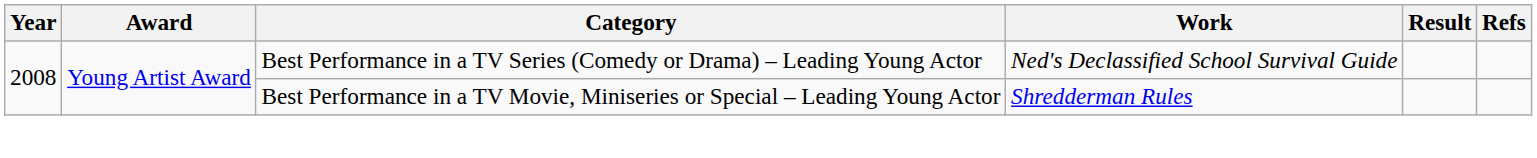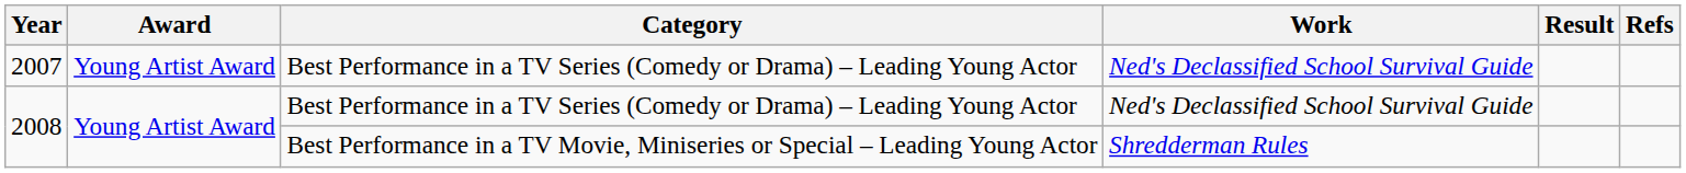 <table class="wikitable">
 <tr>
 <th>Year</th>
 <th>Award</th>
 <th>Category</th>
 <th>Work</th>
 <th>Result</th>
 <th class="unsortable">Refs</th>
+</tr>
+<tr>
+<td rowspan="1">2007</td>
+<td style="white-space:nowrap;"><a href='#'>Young Artist Award</a></td>
+<td>Best Performance in a TV Series (Comedy or Drama) – Leading Young Actor</td>
+<td style="white-space:nowrap;"><em><a href='#'>Ned's Declassified School Survival Guide</a></em></td>
+<td></td>
+<td style="text-align:center;"></td>
 </tr>
 <tr>
 <td rowspan="2">2008</td>
 <td rowspan="2"><a href='#'>Young Artist Award</a></td>
 <td>Best Performance in a TV Series (Comedy or Drama) – Leading Young Actor</td>
 <td><em>Ned's Declassified School Survival Guide</em></td>
 <td></td>
 <td></td>
 </tr>
 <tr>
 <td>Best Performance in a TV Movie, Miniseries or Special – Leading Young Actor</td>
 <td><em><a href='#'>Shredderman Rules</a></em></td>
 <td></td>
 <td></td>
 </tr>
 </table>
